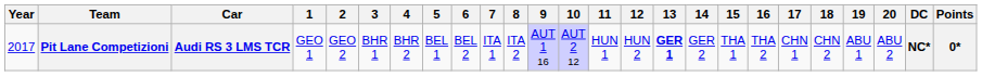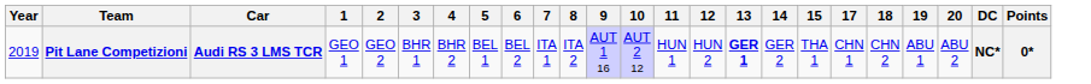 <table class="wikitable" style="text-align:center; font-size:85%">
 <tr>
 <th>Year</th>
 <th>Team</th>
 <th>Car</th>
 <th>1</th>
 <th>2</th>
 <th>3</th>
 <th>4</th>
 <th>5</th>
 <th>6</th>
 <th>7</th>
 <th>8</th>
 <th>9</th>
 <th>10</th>
 <th>11</th>
 <th>12</th>
 <th>13</th>
 <th>14</th>
 <th>15</th>
-<th>16</th>
 <th>17</th>
 <th>18</th>
 <th>19</th>
 <th>20</th>
 <th>DC</th>
 <th>Points</th>
 </tr>
 <tr>
-<td><a href='#'>2017</a></td>
+<td><a href='#'>2019</a></td>
 <th><a href='#'>Pit Lane Competizioni</a></th>
 <th><a href='#'>Audi RS 3 LMS TCR</a></th>
 <td style="background:#;"><a href='#'>GEO<br>1</a><br><small></small></td>
 <td style="background:#;"><a href='#'>GEO<br>2</a><br><small></small></td>
 <td style="background:#;"><a href='#'>BHR<br>1</a><br><small></small></td>
 <td style="background:#;"><a href='#'>BHR<br>2</a><br><small></small></td>
 <td style="background:#;"><a href='#'>BEL<br>1</a><br><small></small></td>
 <td style="background:#;"><a href='#'>BEL<br>2</a><br><small></small></td>
 <td style="background:#;"><a href='#'>ITA<br>1</a><br><small></small></td>
 <td style="background:#;"><a href='#'>ITA<br>2</a><br><small></small></td>
 <td style="background:#CFCFFF;"><a href='#'>AUT<br>1</a><br><small>16</small></td>
 <td style="background:#CFCFFF;"><a href='#'>AUT<br>2</a><br><small>12</small></td>
 <td style="background:#;"><a href='#'>HUN<br>1</a><br><small></small></td>
 <td style="background:#;"><a href='#'>HUN<br>2</a><br><small></small></td>
 <td style="background:#;"><strong><a href='#'>GER<br>1</a><br><small></small></strong></td>
 <td style="background:#;"><a href='#'>GER<br>2</a><br><small></small></td>
 <td style="background:#;"><a href='#'>THA<br>1</a><br><small></small></td>
-<td style="background:#;"><a href='#'>THA<br>2</a><br><small></small></td>
 <td style="background:#;"><a href='#'>CHN<br>1</a><br><small></small></td>
 <td style="background:#;"><a href='#'>CHN<br>2</a><br><small></small></td>
 <td style="background:#;"><a href='#'>ABU<br>1</a><br><small></small></td>
 <td style="background:#;"><a href='#'>ABU<br>2</a><br><small></small></td>
 <th>NC*</th>
 <th>0*</th>
 </tr>
 </table>
